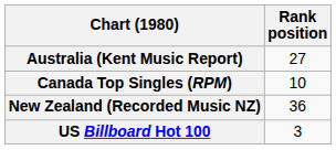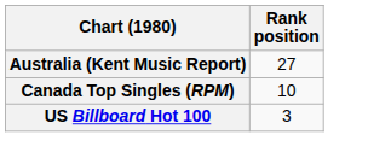 <table class="wikitable sortable plainrowheaders">
 <tr>
 <th scope="col">Chart (1980)</th>
 <th scope="col">Rank<br>position</th>
 </tr>
 <tr>
 <th scope="row">Australia (Kent Music Report)</th>
 <td style="text-align:center;">27</td>
 </tr>
 <tr>
 <th scope="row">Canada Top Singles (<em>RPM</em>)</th>
 <td style="text-align:center;">10</td>
 </tr>
 <tr>
-<th scope="row">New Zealand (Recorded Music NZ)</th>
-<td style="text-align:center;">36</td>
-</tr>
-<tr>
 <th scope="row">US <a href='#'><em>Billboard</em> Hot 100</a></th>
 <td style="text-align:center;">3</td>
 </tr>
 </table>
